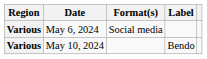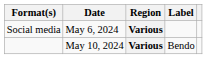 <table class="wikitable plainrowheaders">
 <tr>
+<th scope="col">Format(s)</th>
+<th scope="col">Date</th>
 <th scope="col">Region</th>
-<th scope="col">Date</th>
-<th scope="col">Format(s)</th>
 <th scope="col">Label</th>
 <th scope="col"></th>
 </tr>
 <tr>
+<td>Social media</td>
+<td>May 6, 2024</td>
 <th scope="row">Various</th>
-<td>May 6, 2024</td>
-<td>Social media</td>
 <td></td>
 <td style="text-align:center"></td>
 </tr>
 <tr>
+<td></td>
+<td>May 10, 2024</td>
 <th scope="row">Various</th>
-<td>May 10, 2024</td>
-<td></td>
 <td>Bendo</td>
 <td style="text-align:center"></td>
 </tr>
 </table>
